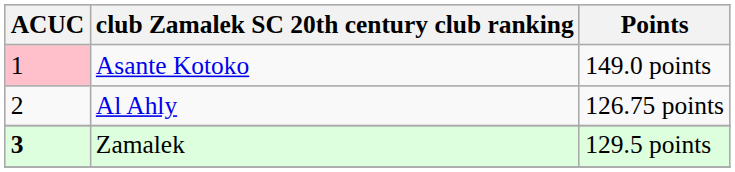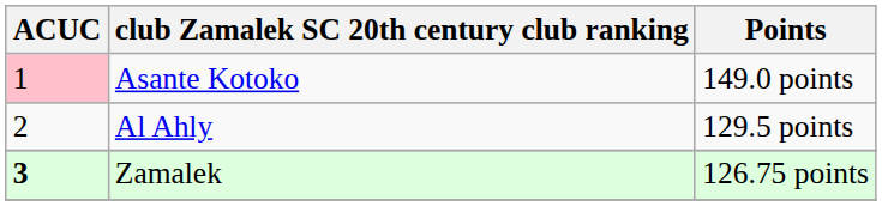 <table class="wikitable">
 <tr>
 <th>ACUC</th>
 <th>club Zamalek SC 20th century club ranking</th>
 <th>Points</th>
 </tr>
 <tr>
 <td style="background: pink;">1</td>
 <td> <a href='#'>Asante Kotoko</a></td>
 <td>149.0 points</td>
 </tr>
 <tr>
 <td>2</td>
 <td> <a href='#'>Al Ahly</a></td>
-<td>126.75 points</td>
+<td>129.5 points</td>
 </tr>
 <tr>
 </tr>
 <tr bgcolor="#ddffdd">
 <td><strong>3</strong></td>
 <td> Zamalek</td>
-<td>129.5 points</td>
+<td>126.75 points</td>
 </tr>
 <tr>
 </tr>
 </table>
